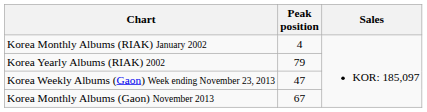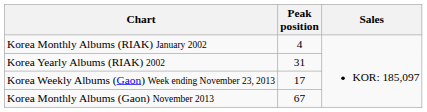 <table class="wikitable">
 <tr>
 <th>Chart</th>
 <th>Peak<br>position</th>
 <th>Sales</th>
 </tr>
 <tr>
 <td>Korea Monthly Albums (RIAK) <small>January 2002</small></td>
 <td style="text-align:center">4</td>
 <td rowspan="4"><br><ul><li>KOR: 185,097</li></ul></td>
 </tr>
 <tr>
 <td>Korea Yearly Albums (RIAK) <small>2002</small></td>
-<td style="text-align:center">79</td>
+<td style="text-align:center">31</td>
 </tr>
 <tr>
 <td>Korea Weekly Albums (<a href='#'>Gaon</a>) <small>Week ending November 23, 2013</small></td>
-<td style="text-align:center">47</td>
+<td style="text-align:center">17</td>
 </tr>
 <tr>
 <td>Korea Monthly Albums (Gaon) <small>November 2013</small></td>
 <td style="text-align:center">67</td>
 </tr>
 </table>
